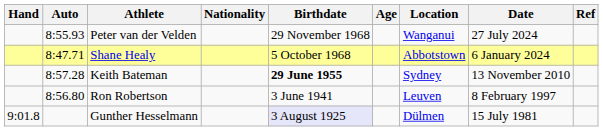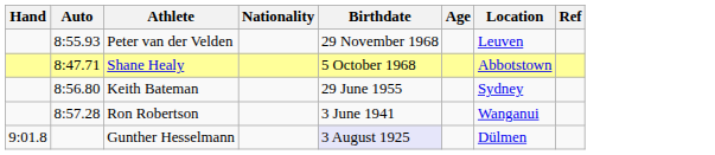 <table class="wikitable">
 <tr>
 <th>Hand</th>
 <th>Auto</th>
 <th>Athlete</th>
 <th>Nationality</th>
 <th>Birthdate</th>
 <th>Age</th>
 <th>Location</th>
-<th>Date</th>
 <th>Ref</th>
 </tr>
 <tr>
 <td></td>
 <td>8:55.93</td>
 <td>Peter van der Velden</td>
 <td></td>
 <td>29 November 1968</td>
 <td></td>
-<td><a href='#'>Wanganui</a></td>
-<td>27 July 2024</td>
+<td><a href='#'>Leuven</a></td>
 <td></td>
 </tr>
 <tr style="background:#ff9;">
 <td></td>
 <td>8:47.71</td>
 <td><a href='#'>Shane Healy</a></td>
 <td></td>
 <td>5 October 1968</td>
 <td></td>
 <td><a href='#'>Abbotstown</a></td>
-<td>6 January 2024</td>
+<td></td>
+</tr>
+<tr>
+<td></td>
+<td>8:56.80</td>
+<td>Keith Bateman</td>
+<td></td>
+<td>29 June 1955</td>
+<td></td>
+<td><a href='#'>Sydney</a></td>
 <td></td>
 </tr>
 <tr>
 <td></td>
 <td>8:57.28</td>
-<td>Keith Bateman</td>
-<td></td>
-<td><strong>29 June 1955</strong></td>
-<td></td>
-<td><a href='#'>Sydney</a></td>
-<td>13 November 2010</td>
-<td></td>
-</tr>
-<tr>
-<td></td>
-<td>8:56.80</td>
 <td>Ron Robertson</td>
 <td></td>
 <td>3 June 1941</td>
 <td></td>
-<td><a href='#'>Leuven</a></td>
-<td>8 February 1997</td>
+<td><a href='#'>Wanganui</a></td>
 <td></td>
 </tr>
 <tr>
 <td>9:01.8</td>
 <td></td>
 <td>Gunther Hesselmann</td>
 <td></td>
 <td style="background: lavender;">3 August 1925</td>
 <td></td>
 <td><a href='#'>Dülmen</a></td>
-<td>15 July 1981</td>
 <td></td>
 </tr>
 </table>
